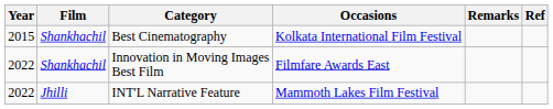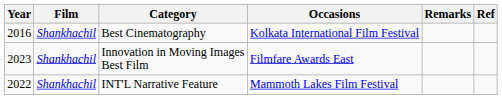 <table class="wikitable">
 <tr>
 <th>Year</th>
 <th>Film</th>
 <th>Category</th>
 <th>Occasions</th>
 <th>Remarks</th>
 <th>Ref</th>
 </tr>
 <tr>
-<td>2015</td>
+<td>2016</td>
 <td><em><a href='#'>Shankhachil</a></em></td>
 <td>Best Cinematography</td>
 <td><a href='#'>Kolkata International Film Festival</a></td>
 <td></td>
 <td></td>
 </tr>
 <tr>
-<td>2022</td>
+<td>2023</td>
 <td><em><a href='#'>Shankhachil</a></em></td>
 <td>Innovation in Moving Images<br>Best Film</td>
 <td><a href='#'>Filmfare Awards East</a></td>
 <td></td>
 <td></td>
 </tr>
 <tr>
 <td>2022</td>
-<td><em><a href='#'>Jhilli</a></em></td>
+<td><em><a href='#'>Shankhachil</a></em></td>
 <td>INT'L Narrative Feature</td>
 <td><a href='#'>Mammoth Lakes Film Festival</a></td>
 <td></td>
 <td></td>
 </tr>
 </table>
